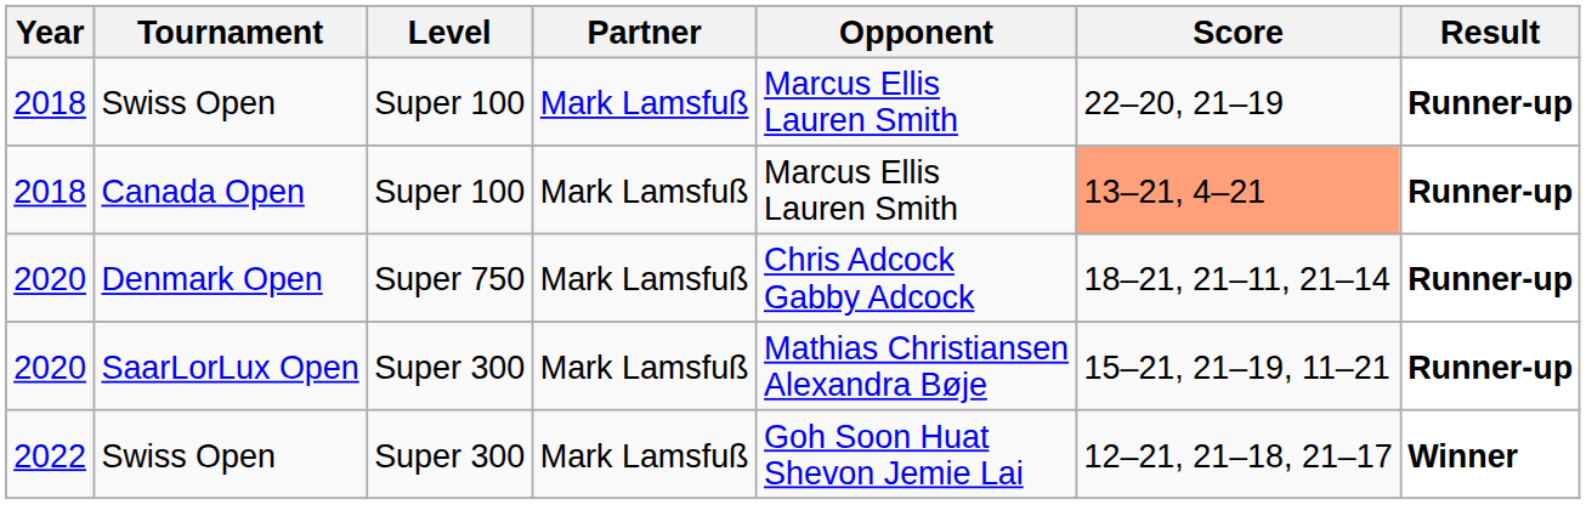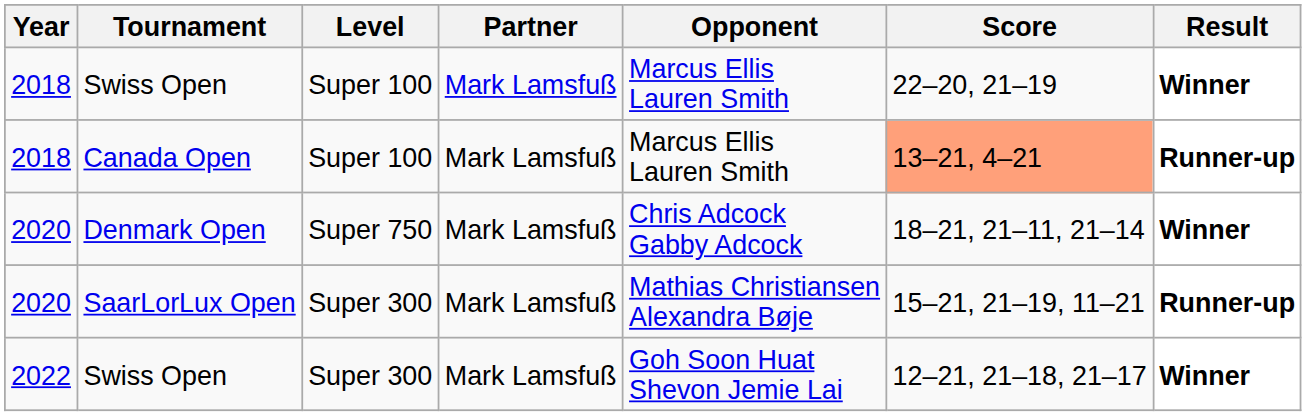 <table class="sortable wikitable" style="font-size: 95%;">
 <tr>
 <th>Year</th>
 <th>Tournament</th>
 <th>Level</th>
 <th>Partner</th>
 <th>Opponent</th>
 <th>Score</th>
 <th>Result</th>
 </tr>
 <tr>
 <td align="center"><a href='#'>2018</a></td>
 <td align="left">Swiss Open</td>
 <td align="left">Super 100</td>
 <td align="left"> <a href='#'>Mark Lamsfuß</a></td>
 <td align="left"> <a href='#'>Marcus Ellis</a><br> <a href='#'>Lauren Smith</a></td>
 <td align="left">22–20, 21–19</td>
-<td style="text-align:left; background:white"> <strong>Runner-up</strong></td>
+<td style="text-align:left; background:white"> <strong>Winner</strong></td>
 </tr>
 <tr>
 <td align="center"><a href='#'>2018</a></td>
 <td align="left"><a href='#'>Canada Open</a></td>
 <td align="left">Super 100</td>
 <td align="left"> Mark Lamsfuß</td>
 <td align="left"> Marcus Ellis<br> Lauren Smith</td>
 <td align="left" style="background: lightsalmon;">13–21, 4–21</td>
 <td style="text-align:left; background:white"> <strong>Runner-up</strong></td>
 </tr>
 <tr>
 <td align="center"><a href='#'>2020</a></td>
 <td align="left"><a href='#'>Denmark Open</a></td>
 <td align="left">Super 750</td>
 <td align="left"> Mark Lamsfuß</td>
 <td align="left"> <a href='#'>Chris Adcock</a><br> <a href='#'>Gabby Adcock</a></td>
 <td align="left">18–21, 21–11, 21–14</td>
-<td style="text-align:left; background:white"> <strong>Runner-up</strong></td>
+<td style="text-align:left; background:white"> <strong>Winner</strong></td>
 </tr>
 <tr>
 <td align="center"><a href='#'>2020</a></td>
 <td align="left"><a href='#'>SaarLorLux Open</a></td>
 <td align="left">Super 300</td>
 <td align="left"> Mark Lamsfuß</td>
 <td align="left"> <a href='#'>Mathias Christiansen</a><br> <a href='#'>Alexandra Bøje</a></td>
 <td align="left">15–21, 21–19, 11–21</td>
 <td style="text-align:left; background:white"> <strong>Runner-up</strong></td>
 </tr>
 <tr>
 <td align="center"><a href='#'>2022</a></td>
 <td align="left">Swiss Open</td>
 <td align="left">Super 300</td>
 <td align="left"> Mark Lamsfuß</td>
 <td align="left"> <a href='#'>Goh Soon Huat</a><br> <a href='#'>Shevon Jemie Lai</a></td>
 <td align="left">12–21, 21–18, 21–17</td>
 <td style="text-align:left; background:white"> <strong>Winner</strong></td>
 </tr>
 </table>
